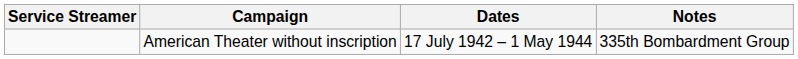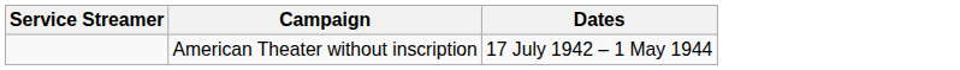 <table class="wikitable">
 <tr style="background:#efefef;">
 <th>Service Streamer</th>
 <th>Campaign</th>
 <th>Dates</th>
-<th>Notes</th>
 </tr>
 <tr>
 <td></td>
 <td>American Theater without inscription</td>
 <td>17 July 1942 – 1 May 1944</td>
-<td>335th Bombardment Group</td>
 </tr>
 </table>
